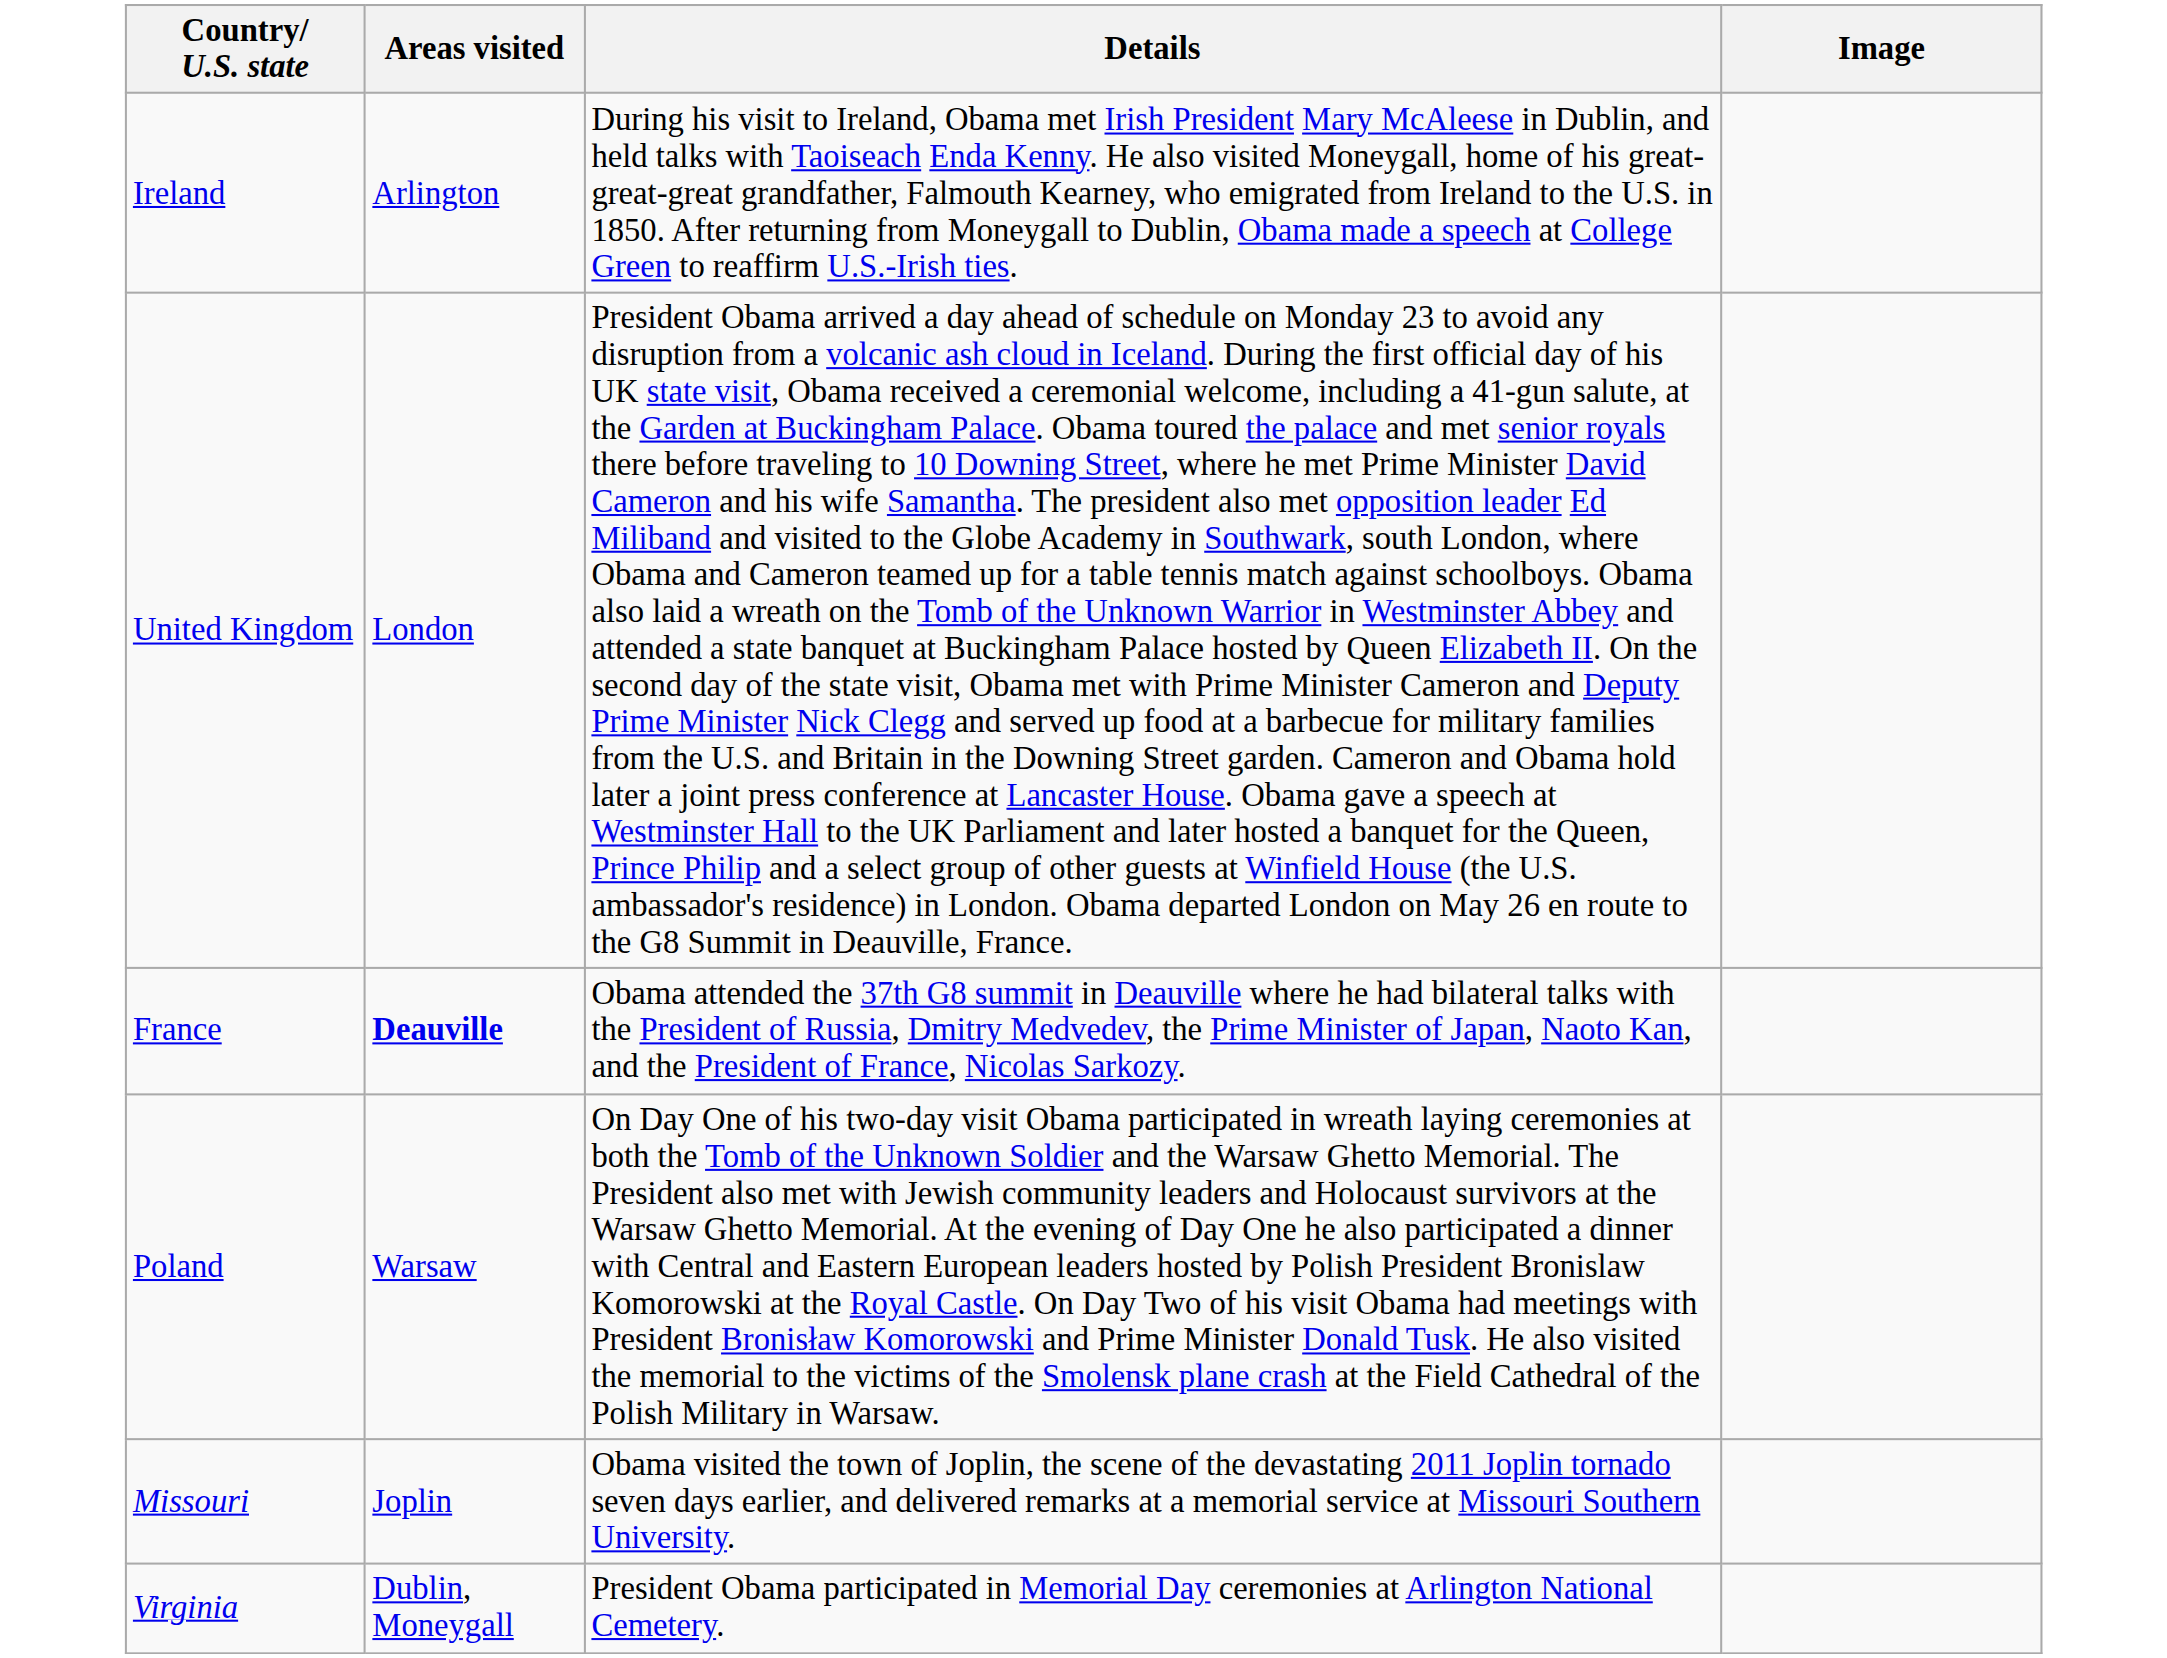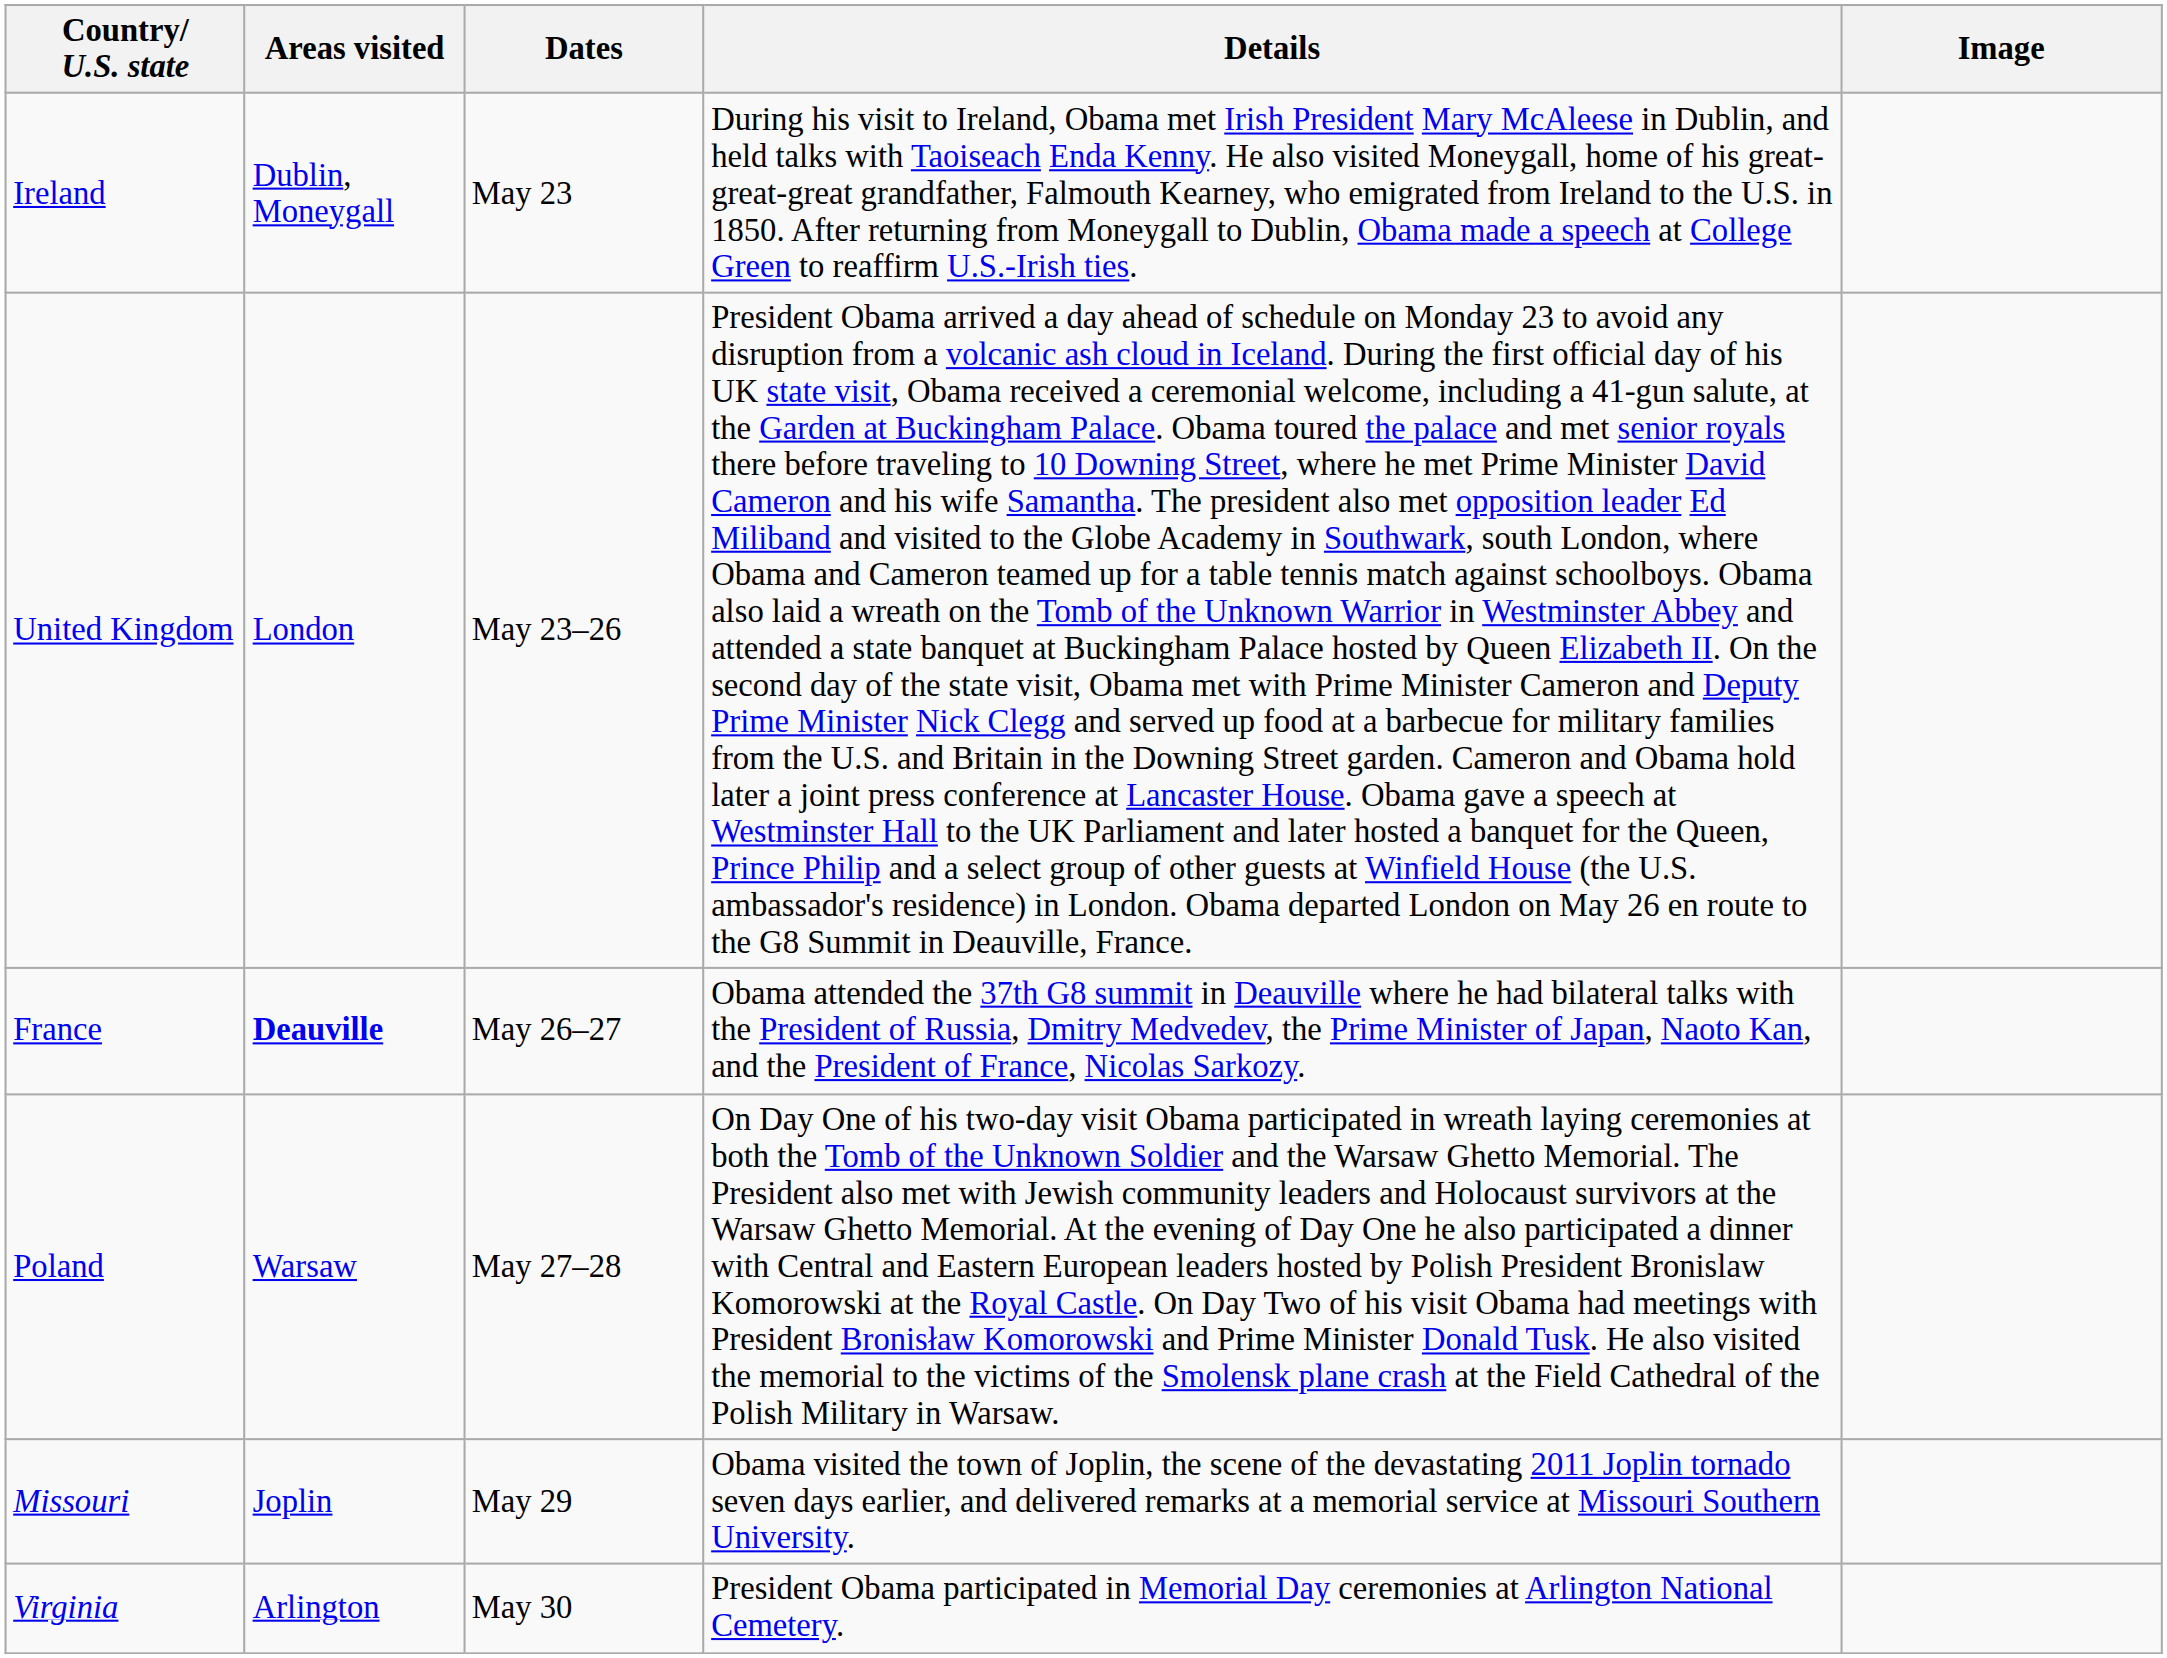 <table class="wikitable" style="margin: 1em auto 1em auto">
 <tr>
 <th width=110>Country/<br><em>U.S. state</em></th>
 <th width=100>Areas visited</th>
+<th width=110>Dates</th>
 <th width=550>Details</th>
 <th width=150>Image</th>
 </tr>
 <tr>
 <td> <a href='#'>Ireland</a></td>
-<td><a href='#'>Arlington</a></td>
+<td><a href='#'>Dublin</a>, <a href='#'>Moneygall</a></td>
+<td>May 23</td>
 <td>During his visit to Ireland, Obama met <a href='#'>Irish President</a> <a href='#'>Mary McAleese</a> in Dublin, and held talks with <a href='#'>Taoiseach</a> <a href='#'>Enda Kenny</a>. He also visited Moneygall, home of his great-great-great grandfather, Falmouth Kearney, who emigrated from Ireland to the U.S. in 1850. After returning from Moneygall to Dublin, <a href='#'>Obama made a speech</a> at <a href='#'>College Green</a> to reaffirm <a href='#'>U.S.-Irish ties</a>.</td>
 <td></td>
 </tr>
 <tr>
 <td> <a href='#'>United Kingdom</a></td>
 <td><a href='#'>London</a></td>
+<td>May 23–26</td>
 <td>President Obama arrived a day ahead of schedule on Monday 23 to avoid any disruption from a <a href='#'>volcanic ash cloud in Iceland</a>. During the first official day of his UK <a href='#'>state visit</a>, Obama received a ceremonial welcome, including a 41-gun salute, at the <a href='#'>Garden at Buckingham Palace</a>. Obama toured <a href='#'>the palace</a> and met <a href='#'>senior royals</a> there before traveling to <a href='#'>10 Downing Street</a>, where he met Prime Minister <a href='#'>David Cameron</a> and his wife <a href='#'>Samantha</a>. The president also met <a href='#'>opposition leader</a> <a href='#'>Ed Miliband</a> and visited to the Globe Academy in <a href='#'>Southwark</a>, south London, where Obama and Cameron teamed up for a table tennis match against schoolboys. Obama also laid a wreath on the <a href='#'>Tomb of the Unknown Warrior</a> in <a href='#'>Westminster Abbey</a> and attended a state banquet at Buckingham Palace hosted by Queen <a href='#'>Elizabeth II</a>. On the second day of the state visit, Obama met with Prime Minister Cameron and <a href='#'>Deputy Prime Minister</a> <a href='#'>Nick Clegg</a> and served up food at a barbecue for military families from the U.S. and Britain in the Downing Street garden. Cameron and Obama hold later a joint press conference at <a href='#'>Lancaster House</a>. Obama gave a speech at <a href='#'>Westminster Hall</a> to the UK Parliament and later hosted a banquet for the Queen, <a href='#'>Prince Philip</a> and a select group of other guests at <a href='#'>Winfield House</a> (the U.S. ambassador's residence) in London. Obama departed London on May 26 en route to the G8 Summit in Deauville, France.</td>
 <td></td>
 </tr>
 <tr>
 <td> <a href='#'>France</a></td>
 <td><strong><a href='#'>Deauville</a></strong></td>
+<td>May 26–27</td>
 <td>Obama attended the <a href='#'>37th G8 summit</a> in <a href='#'>Deauville</a> where he had bilateral talks with the <a href='#'>President of Russia</a>, <a href='#'>Dmitry Medvedev</a>, the <a href='#'>Prime Minister of Japan</a>, <a href='#'>Naoto Kan</a>, and the <a href='#'>President of France</a>, <a href='#'>Nicolas Sarkozy</a>.</td>
 <td></td>
 </tr>
 <tr>
 <td> <a href='#'>Poland</a></td>
 <td><a href='#'>Warsaw</a></td>
+<td>May 27–28</td>
 <td>On Day One of his two-day visit Obama participated in wreath laying ceremonies at both the <a href='#'>Tomb of the Unknown Soldier</a> and the Warsaw Ghetto Memorial.  The President also met with Jewish community leaders and Holocaust survivors at the Warsaw Ghetto Memorial. At the evening of Day One he also participated a dinner with Central and Eastern European leaders hosted by Polish President Bronislaw Komorowski at the <a href='#'>Royal Castle</a>. On Day Two of his visit Obama had meetings with President <a href='#'>Bronisław Komorowski</a> and Prime Minister <a href='#'>Donald Tusk</a>. He also visited the memorial to the victims of the <a href='#'>Smolensk plane crash</a> at the Field Cathedral of the Polish Military in Warsaw.</td>
 <td></td>
 </tr>
 <tr>
 <td> <em><a href='#'>Missouri</a></em></td>
 <td><a href='#'>Joplin</a></td>
+<td>May 29</td>
 <td>Obama visited the town of Joplin, the scene of the devastating <a href='#'>2011 Joplin tornado</a> seven days earlier, and delivered remarks at a memorial service at <a href='#'>Missouri Southern University</a>.</td>
 <td></td>
 </tr>
 <tr>
 <td> <em><a href='#'>Virginia</a></em></td>
-<td><a href='#'>Dublin</a>, <a href='#'>Moneygall</a></td>
+<td><a href='#'>Arlington</a></td>
+<td>May 30</td>
 <td>President Obama participated in <a href='#'>Memorial Day</a> ceremonies at <a href='#'>Arlington National Cemetery</a>.</td>
 <td></td>
 </tr>
 </table>
